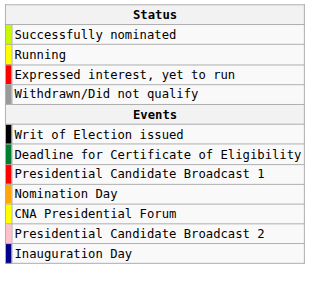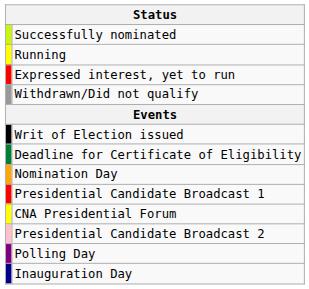 <table class="wikitable"  style="float:right; margin:11px">
 <tr>
 <th colspan=2>Status</th>
 </tr>
 <tr>
 <td style="background:#c8f902;"></td>
 <td>Successfully nominated</td>
 </tr>
 <tr>
 <td style="background:yellow;"></td>
 <td>Running</td>
 </tr>
 <tr>
 <td style="background:red;"></td>
 <td>Expressed interest, yet to run</td>
 </tr>
 <tr>
 <td style="background:#999;"></td>
 <td>Withdrawn/Did not qualify</td>
 </tr>
 <tr>
 <th colspan=2>Events</th>
 </tr>
 <tr>
 <td style="background:black;"></td>
 <td>Writ of Election issued</td>
 </tr>
 <tr>
 <td style="background:#007f33;"></td>
 <td>Deadline for Certificate of Eligibility</td>
 </tr>
 <tr>
+<td style="background:#FFA505"></td>
+<td>Nomination Day</td>
+</tr>
+<tr>
 <td style="background:red"></td>
 <td>Presidential Candidate Broadcast 1</td>
-</tr>
-<tr>
-<td style="background:#FFA505"></td>
-<td>Nomination Day</td>
 </tr>
 <tr>
 <td style="background:yellow"></td>
 <td>CNA Presidential Forum</td>
 </tr>
 <tr>
 <td style="background:pink"></td>
 <td>Presidential Candidate Broadcast 2</td>
 </tr>
 <tr>
+<td style="background:purple"></td>
+<td>Polling Day</td>
+</tr>
+<tr>
 <td style="background:darkblue"></td>
 <td>Inauguration Day</td>
 </tr>
 </table>
